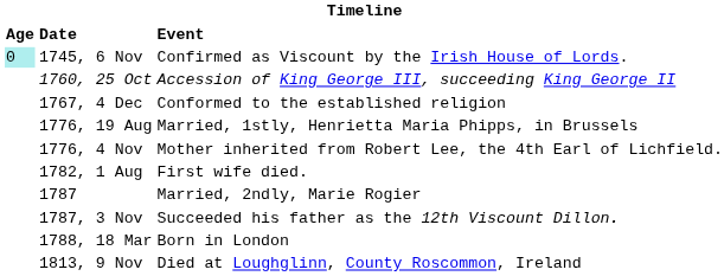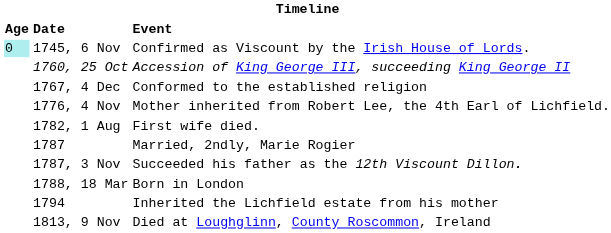 <table>
 <tr>
 <th colspan=3>Timeline</th>
 </tr>
 <tr>
 <th align="left">Age</th>
 <th align="left">Date</th>
 <th align="left">Event</th>
 </tr>
 <tr>
 <td style="background: paleturquoise;">0</td>
 <td>1745, 6 Nov</td>
 <td>Confirmed as Viscount by the <a href='#'>Irish House of Lords</a>.</td>
 </tr>
 <tr>
 <td></td>
 <td><em>1760, 25 Oct</em></td>
 <td><em>Accession of <a href='#'>King George III</a>, succeeding <a href='#'>King George II</a></em></td>
 </tr>
 <tr>
 <td></td>
 <td>1767, 4 Dec</td>
 <td>Conformed to the established religion</td>
-</tr>
-<tr>
-<td></td>
-<td>1776, 19 Aug</td>
-<td>Married, 1stly, Henrietta Maria Phipps, in Brussels</td>
 </tr>
 <tr>
 <td></td>
 <td>1776, 4 Nov</td>
 <td>Mother inherited from Robert Lee, the 4th Earl of Lichfield.</td>
 </tr>
 <tr>
 <td></td>
 <td>1782, 1 Aug</td>
 <td>First wife died.</td>
 </tr>
 <tr>
 <td></td>
 <td>1787</td>
 <td>Married, 2ndly, Marie Rogier</td>
 </tr>
 <tr>
 <td></td>
 <td>1787, 3 Nov</td>
 <td>Succeeded his father as the <em>12th Viscount Dillon<strong>.</td>
 </tr>
 <tr>
 <td></td>
 <td>1788, 18 Mar</td>
 <td>Born in London</td>
 </tr>
 <tr>
 <td></td>
+<td>1794</td>
+<td>Inherited the Lichfield estate from his mother</td>
+</tr>
+<tr>
+<td></td>
 <td>1813, 9 Nov</td>
 <td>Died at <a href='#'>Loughglinn</a>, <a href='#'>County Roscommon</a>, Ireland</td>
 </tr>
 </table>
